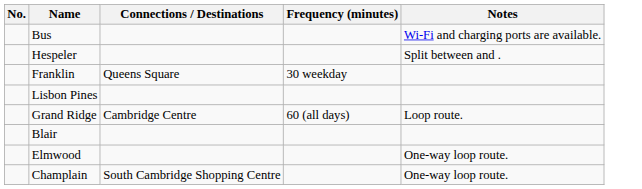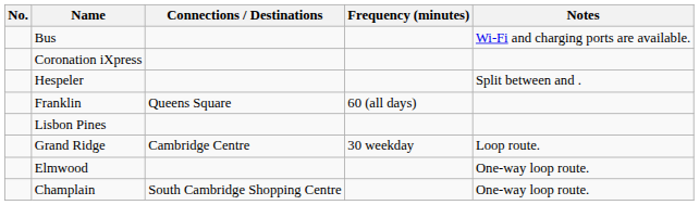 <table class="wikitable">
 <tr>
 <th>No.</th>
 <th>Name</th>
 <th>Connections / Destinations</th>
 <th>Frequency (minutes)</th>
 <th>Notes</th>
 </tr>
 <tr>
 <td></td>
 <td> Bus</td>
 <td></td>
 <td></td>
 <td><a href='#'>Wi-Fi</a> and charging ports are available.</td>
 </tr>
 <tr>
 <td></td>
+<td>Coronation iXpress</td>
+<td></td>
+<td></td>
+<td></td>
+</tr>
+<tr>
+<td></td>
 <td>Hespeler</td>
 <td></td>
 <td></td>
 <td>Split between  and .</td>
 </tr>
 <tr>
 <td></td>
 <td>Franklin</td>
 <td>Queens Square</td>
-<td>30 weekday</td>
+<td>60 (all days)</td>
 <td></td>
 </tr>
 <tr>
 <td></td>
 <td>Lisbon Pines</td>
 <td></td>
 <td></td>
 <td></td>
 </tr>
 <tr>
 <td></td>
 <td>Grand Ridge</td>
 <td>Cambridge Centre</td>
-<td>60 (all days)</td>
+<td>30 weekday</td>
 <td>Loop route.</td>
-</tr>
-<tr>
-<td></td>
-<td>Blair</td>
-<td></td>
-<td></td>
-<td></td>
 </tr>
 <tr>
 <td></td>
 <td>Elmwood</td>
 <td></td>
 <td></td>
 <td>One-way loop route.</td>
 </tr>
 <tr>
 <td></td>
 <td>Champlain</td>
 <td>South Cambridge Shopping Centre</td>
 <td></td>
 <td>One-way loop route.</td>
 </tr>
 </table>
